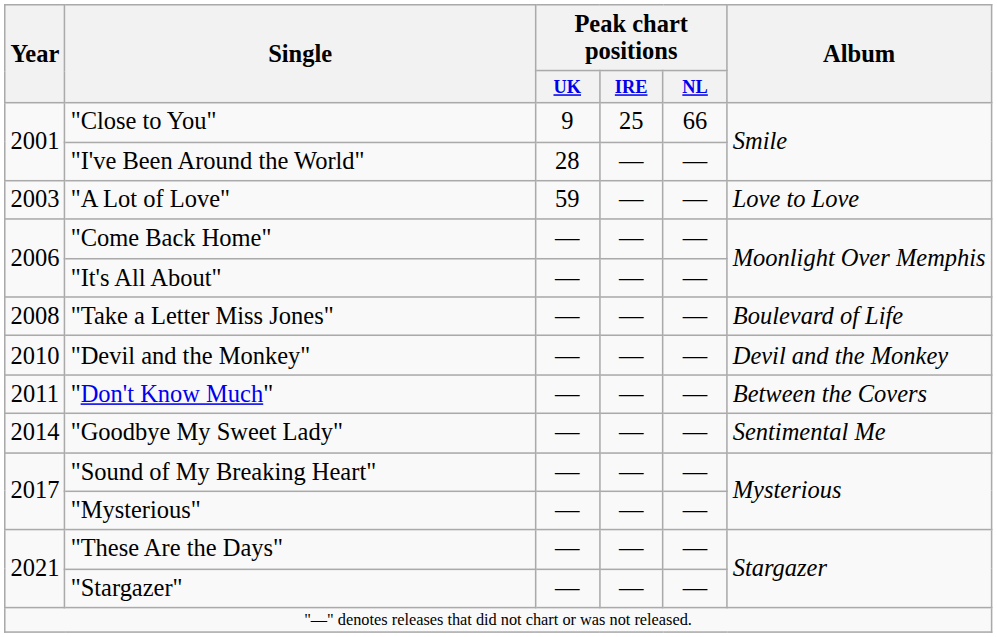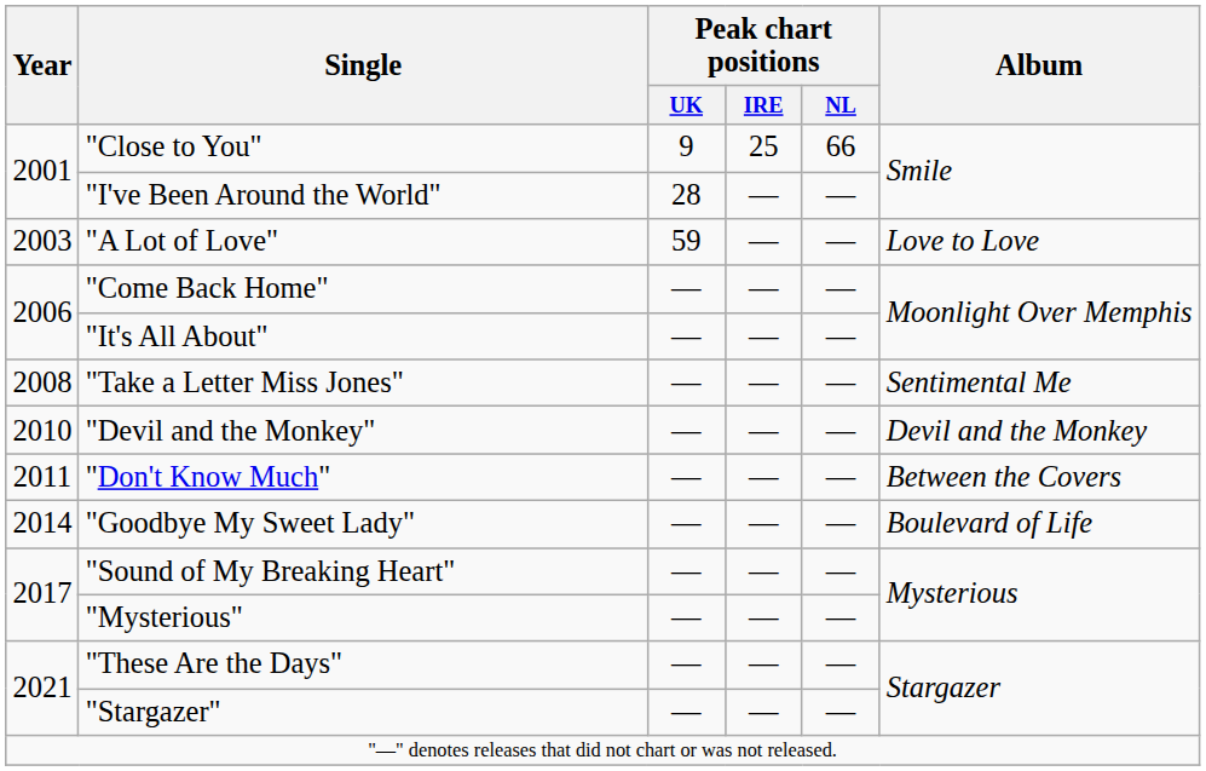 <table class="wikitable" style=text-align:center;>
 <tr>
 <th rowspan="2">Year</th>
 <th style="width:300px;" rowspan="2">Single</th>
 <th colspan="3">Peak chart positions</th>
 <th rowspan="2">Album</th>
 </tr>
 <tr>
 <th style="width:3em;font-size:75%"><a href='#'>UK</a><br></th>
 <th style="width:3em;font-size:75%"><a href='#'>IRE</a><br></th>
 <th style="width:3em;font-size:75%"><a href='#'>NL</a><br></th>
 </tr>
 <tr>
 <td rowspan=2>2001</td>
 <td align=left>"Close to You"</td>
 <td>9</td>
 <td>25</td>
 <td>66</td>
 <td style="text-align:left;" rowspan="2"><em>Smile</em></td>
 </tr>
 <tr>
 <td align=left>"I've Been Around the World"</td>
 <td>28</td>
 <td>—</td>
 <td>—</td>
 </tr>
 <tr>
 <td>2003</td>
 <td align=left>"A Lot of Love"</td>
 <td>59</td>
 <td>—</td>
 <td>—</td>
 <td style="text-align:left;"><em>Love to Love</em></td>
 </tr>
 <tr>
 <td rowspan=2>2006</td>
 <td align=left>"Come Back Home"</td>
 <td>—</td>
 <td>—</td>
 <td>—</td>
 <td rowspan="2" style="text-align:left;"><em>Moonlight Over Memphis</em></td>
 </tr>
 <tr>
 <td align="left">"It's All About"</td>
 <td>—</td>
 <td>—</td>
 <td>—</td>
 </tr>
 <tr>
 <td>2008</td>
 <td align=left>"Take a Letter Miss Jones"</td>
 <td>—</td>
 <td>—</td>
 <td>—</td>
-<td style="text-align:left;"><em>Boulevard of Life</em></td>
+<td style="text-align:left;"><em>Sentimental Me</em></td>
 </tr>
 <tr>
 <td>2010</td>
 <td align=left>"Devil and the Monkey"</td>
 <td>—</td>
 <td>—</td>
 <td>—</td>
 <td style="text-align:left;"><em>Devil and the Monkey</em></td>
 </tr>
 <tr>
 <td>2011</td>
 <td align=left>"<a href='#'>Don't Know Much</a>"</td>
 <td>—</td>
 <td>—</td>
 <td>—</td>
 <td style="text-align:left;"><em>Between the Covers</em></td>
 </tr>
 <tr>
 <td>2014</td>
 <td align=left>"Goodbye My Sweet Lady"</td>
 <td>—</td>
 <td>—</td>
 <td>—</td>
-<td style="text-align:left;"><em>Sentimental Me</em></td>
+<td style="text-align:left;"><em>Boulevard of Life</em></td>
 </tr>
 <tr>
 <td rowspan=2>2017</td>
 <td align=left>"Sound of My Breaking Heart"</td>
 <td>—</td>
 <td>—</td>
 <td>—</td>
 <td style="text-align:left;" rowspan="2"><em>Mysterious</em></td>
 </tr>
 <tr>
 <td align=left>"Mysterious"</td>
 <td>—</td>
 <td>—</td>
 <td>—</td>
 </tr>
 <tr>
 <td rowspan=2>2021</td>
 <td align=left>"These Are the Days"</td>
 <td>—</td>
 <td>—</td>
 <td>—</td>
 <td style="text-align:left;" rowspan="2"><em>Stargazer</em></td>
 </tr>
 <tr>
 <td align=left>"Stargazer"</td>
 <td>—</td>
 <td>—</td>
 <td>—</td>
 </tr>
 <tr>
 <td colspan="8" style="font-size: 8pt">"—" denotes releases that did not chart or was not released.</td>
 </tr>
 </table>
